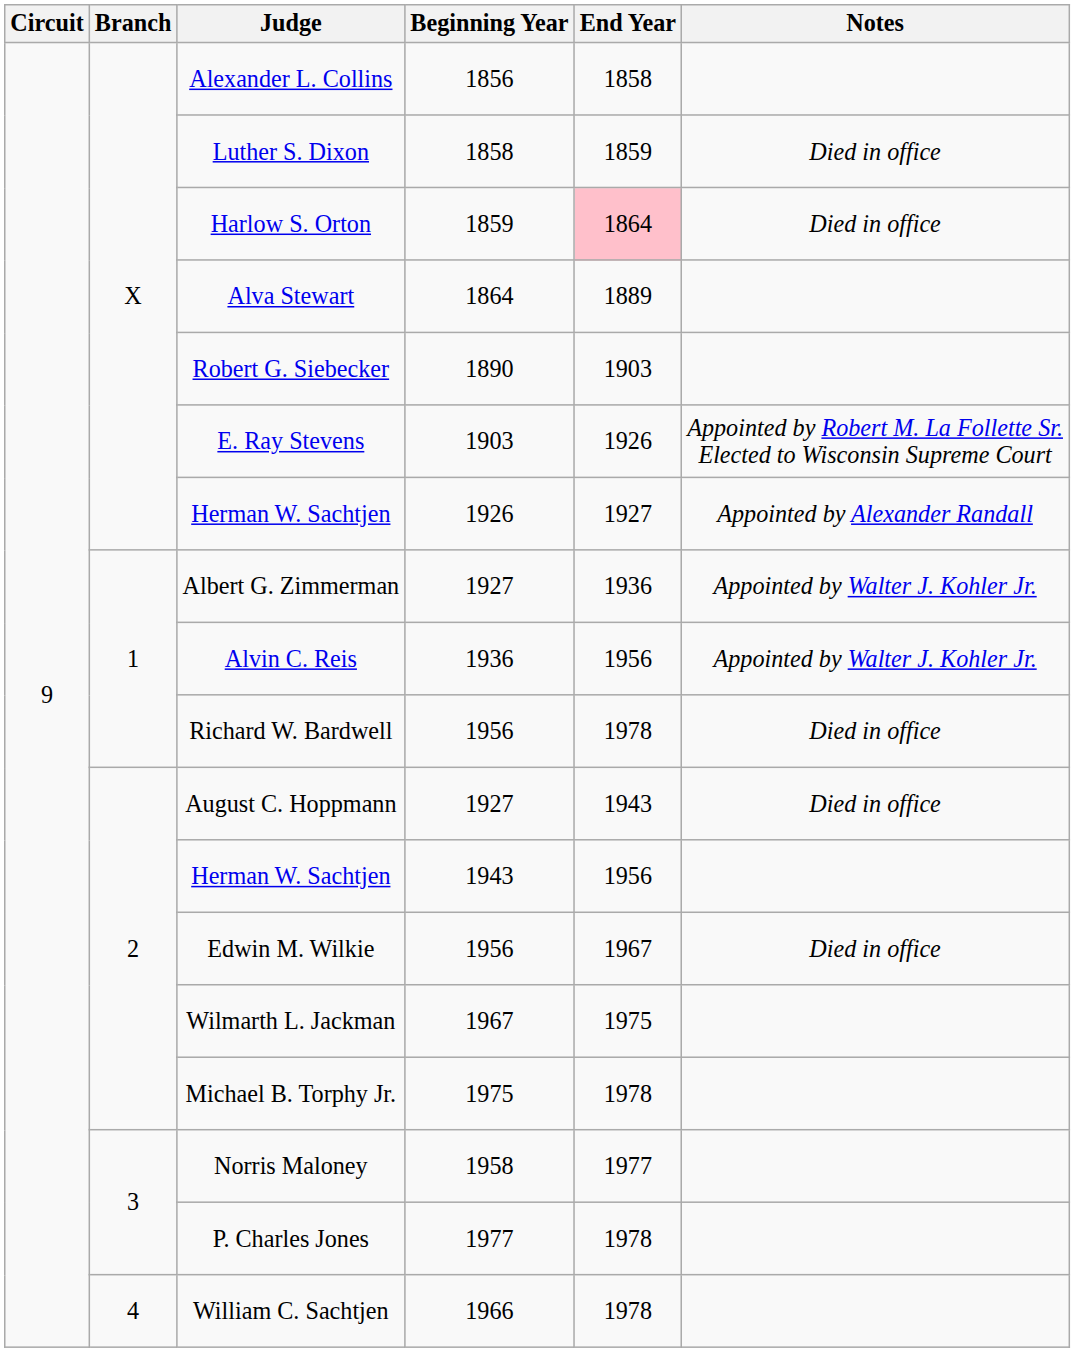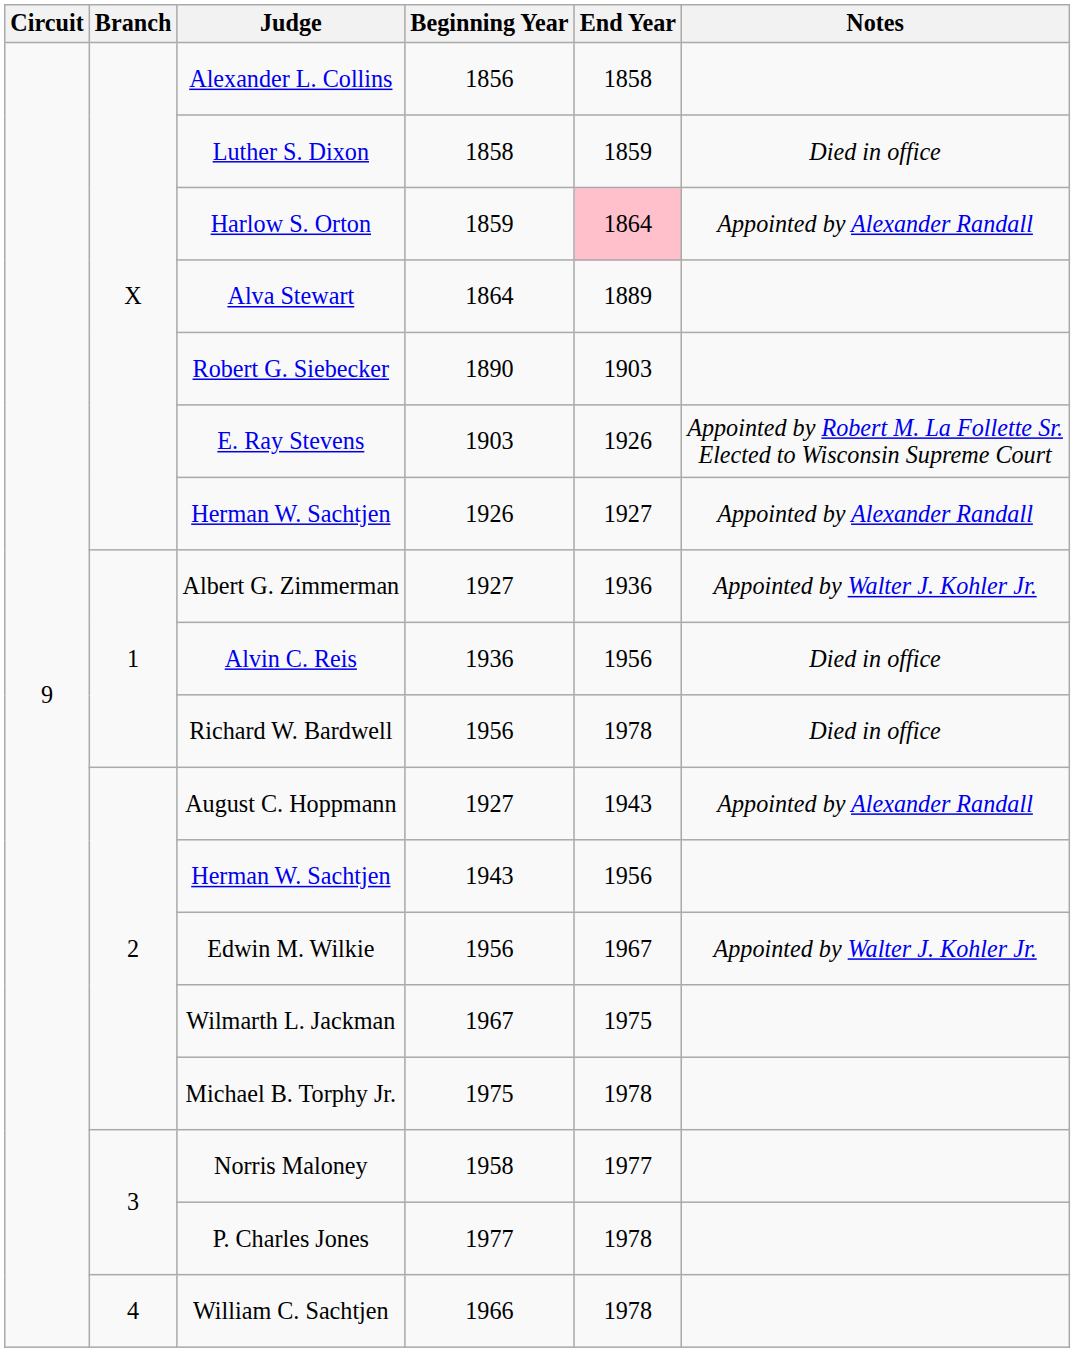 <table class=wikitable style="text-align:center">
 <tr>
 <th>Circuit</th>
 <th>Branch</th>
 <th>Judge</th>
 <th>Beginning Year</th>
 <th>End Year</th>
 <th>Notes</th>
 </tr>
 <tr style="height:3em">
 <td rowspan="18">9</td>
 <td rowspan="7">X</td>
 <td><a href='#'>Alexander L. Collins</a></td>
 <td>1856</td>
 <td>1858</td>
 <td></td>
 </tr>
 <tr style="height:3em">
 <td><a href='#'>Luther S. Dixon</a></td>
 <td>1858</td>
 <td>1859</td>
 <td><em>Died in office</em></td>
 </tr>
 <tr style="height:3em">
 <td><a href='#'>Harlow S. Orton</a></td>
 <td>1859</td>
 <td style="background: pink;">1864</td>
-<td><em>Died in office</em></td>
+<td><em>Appointed by <a href='#'>Alexander Randall</a></em></td>
 </tr>
 <tr style="height:3em">
 <td><a href='#'>Alva Stewart</a></td>
 <td>1864</td>
 <td>1889</td>
 <td></td>
 </tr>
 <tr style="height:3em">
 <td><a href='#'>Robert G. Siebecker</a></td>
 <td>1890</td>
 <td>1903</td>
 <td></td>
 </tr>
 <tr style="height:3em">
 <td><a href='#'>E. Ray Stevens</a></td>
 <td>1903</td>
 <td>1926</td>
 <td><em>Appointed by <a href='#'>Robert M. La Follette Sr.</a></em><br><em>Elected to Wisconsin Supreme Court</em></td>
 </tr>
 <tr style="height:3em">
 <td><a href='#'>Herman W. Sachtjen</a></td>
 <td>1926</td>
 <td>1927</td>
 <td><em>Appointed by <a href='#'>Alexander Randall</a></em></td>
 </tr>
 <tr style="height:3em">
 <td rowspan="3">1</td>
 <td>Albert G. Zimmerman</td>
 <td>1927</td>
 <td>1936</td>
 <td><em>Appointed by <a href='#'>Walter J. Kohler Jr.</a></em></td>
 </tr>
 <tr style="height:3em">
 <td><a href='#'>Alvin C. Reis</a></td>
 <td>1936</td>
 <td>1956</td>
-<td><em>Appointed by <a href='#'>Walter J. Kohler Jr.</a></em></td>
+<td><em>Died in office</em></td>
 </tr>
 <tr style="height:3em">
 <td>Richard W. Bardwell</td>
 <td>1956</td>
 <td>1978</td>
 <td><em>Died in office</em></td>
 </tr>
 <tr style="height:3em">
 <td rowspan="5">2</td>
 <td>August C. Hoppmann</td>
 <td>1927</td>
 <td>1943</td>
-<td><em>Died in office</em></td>
+<td><em>Appointed by <a href='#'>Alexander Randall</a></em></td>
 </tr>
 <tr style="height:3em">
 <td><a href='#'>Herman W. Sachtjen</a></td>
 <td>1943</td>
 <td>1956</td>
 <td></td>
 </tr>
 <tr style="height:3em">
 <td>Edwin M. Wilkie</td>
 <td>1956</td>
 <td>1967</td>
-<td><em>Died in office</em></td>
+<td><em>Appointed by <a href='#'>Walter J. Kohler Jr.</a></em></td>
 </tr>
 <tr style="height:3em">
 <td>Wilmarth L. Jackman</td>
 <td>1967</td>
 <td>1975</td>
 <td></td>
 </tr>
 <tr style="height:3em">
 <td>Michael B. Torphy Jr.</td>
 <td>1975</td>
 <td>1978</td>
 <td></td>
 </tr>
 <tr style="height:3em">
 <td rowspan="2">3</td>
 <td>Norris Maloney</td>
 <td>1958</td>
 <td>1977</td>
 <td></td>
 </tr>
 <tr style="height:3em">
 <td>P. Charles Jones</td>
 <td>1977</td>
 <td>1978</td>
 <td></td>
 </tr>
 <tr style="height:3em">
 <td>4</td>
 <td>William C. Sachtjen</td>
 <td>1966</td>
 <td>1978</td>
 <td></td>
 </tr>
 </table>
